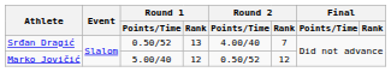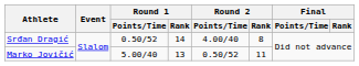 <table class=wikitable style="font-size:90%">
 <tr>
 <th rowspan="2">Athlete</th>
 <th rowspan="2">Event</th>
 <th colspan="2">Round 1</th>
 <th colspan="2">Round 2</th>
 <th colspan="2">Final</th>
 </tr>
 <tr style="font-size:95%">
 <th>Points/Time</th>
 <th>Rank</th>
 <th>Points/Time</th>
 <th>Rank</th>
 <th>Points/Time</th>
 <th>Rank</th>
 </tr>
 <tr align=center>
 <td align=left><a href='#'>Srđan Dragić</a></td>
 <td align=left rowspan=2><a href='#'>Slalom</a></td>
 <td>0.50/52</td>
-<td>13</td>
+<td>14</td>
 <td>4.00/40</td>
-<td>7</td>
+<td>8</td>
 <td rowspan=2 colspan=2>Did not advance</td>
 </tr>
 <tr align=center>
 <td align=left><a href='#'>Marko Jovičić</a></td>
 <td>5.00/40</td>
-<td>12</td>
+<td>13</td>
 <td>0.50/52</td>
-<td>12</td>
+<td>11</td>
 </tr>
 </table>
